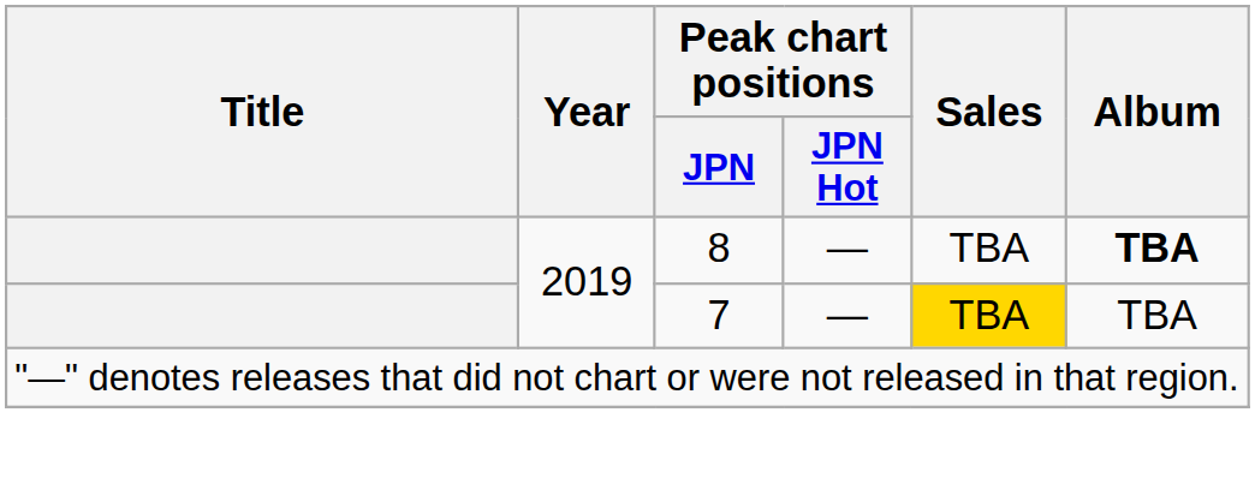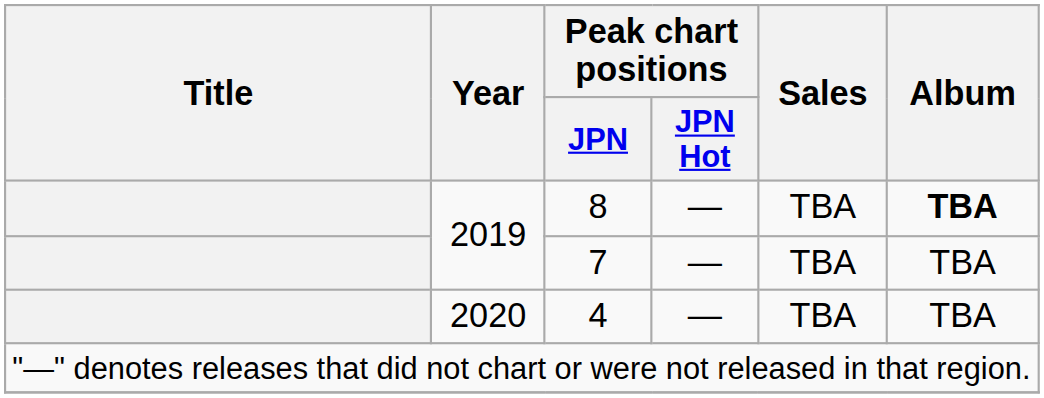 <table class="wikitable plainrowheaders" style="text-align:center;">
 <tr>
 <th scope="col" rowspan="2" style="width:12em;">Title</th>
 <th scope="col" rowspan="2">Year</th>
 <th scope="col" colspan="2">Peak chart positions</th>
 <th scope="col" rowspan="2">Sales</th>
 <th scope="col" rowspan="2">Album</th>
 </tr>
 <tr>
 <th scope="col" style="width:3em;font-size:90%;"><a href='#'>JPN</a></th>
 <th scope="col" style="width:3em;font-size:90%;"><a href='#'>JPN<br>Hot</a></th>
 </tr>
 <tr>
 <th scope="row"></th>
 <td rowspan="2">2019</td>
 <td>8</td>
 <td>—</td>
 <td>TBA</td>
 <td><strong>TBA</strong></td>
 </tr>
 <tr>
 <th scope="row"></th>
 <td>7</td>
 <td>—</td>
-<td style="background: gold;">TBA</td>
+<td>TBA</td>
+<td>TBA</td>
+</tr>
+<tr>
+<th scope="row"></th>
+<td>2020</td>
+<td>4</td>
+<td>—</td>
+<td>TBA</td>
 <td>TBA</td>
 </tr>
 <tr>
 <td colspan="6" style="font-size:90%;">"—" denotes releases that did not chart or were not released in that region.</td>
 </tr>
 <tr>
 </tr>
 </table>
